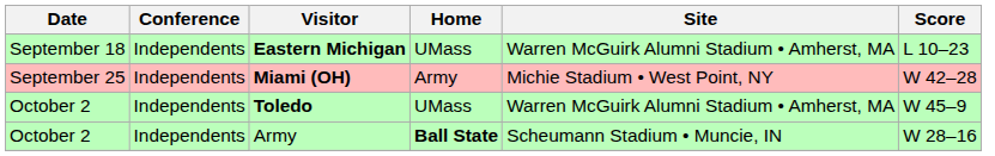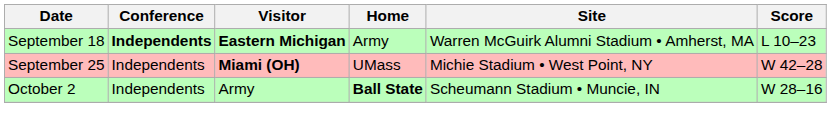 <table class="wikitable">
 <tr>
 <th>Date</th>
 <th>Conference</th>
 <th>Visitor</th>
 <th>Home</th>
 <th>Site</th>
 <th>Score</th>
 </tr>
 <tr style="background:#bfb;">
 <td>September 18</td>
-<td>Independents</td>
+<td><strong>Independents</strong></td>
 <td><strong>Eastern Michigan</strong></td>
-<td>UMass</td>
+<td>Army</td>
 <td>Warren McGuirk Alumni Stadium • Amherst, MA</td>
 <td>L 10–23</td>
 </tr>
 <tr style="background:#fbb;">
 <td>September 25</td>
 <td>Independents</td>
 <td><strong>Miami (OH)</strong></td>
-<td>Army</td>
+<td>UMass</td>
 <td>Michie Stadium • West Point, NY</td>
 <td>W 42–28</td>
-</tr>
-<tr style="background:#bfb;">
-<td>October 2</td>
-<td>Independents</td>
-<td><strong>Toledo</strong></td>
-<td>UMass</td>
-<td>Warren McGuirk Alumni Stadium • Amherst, MA</td>
-<td>W 45–9</td>
 </tr>
 <tr style="background:#bfb;">
 <td>October 2</td>
 <td>Independents</td>
 <td>Army</td>
 <td><strong>Ball State</strong></td>
 <td>Scheumann Stadium • Muncie, IN</td>
 <td>W 28–16</td>
 </tr>
 <tr>
 </tr>
 </table>
